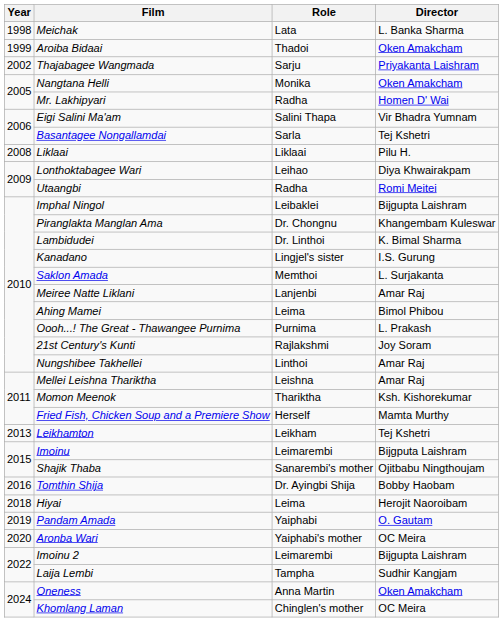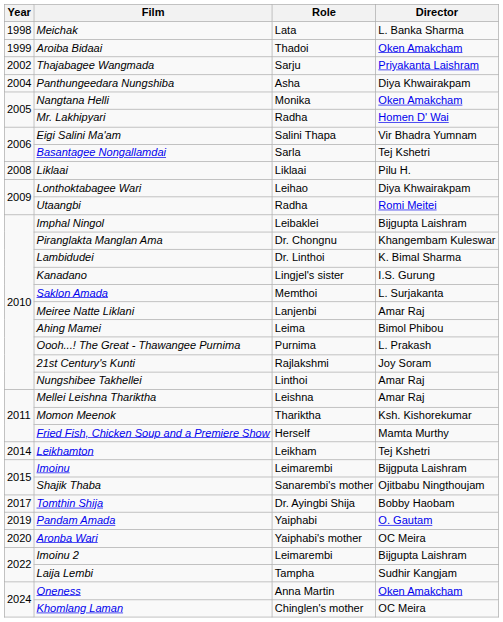 <table class="wikitable sortable">
 <tr>
 <th>Year</th>
 <th>Film</th>
 <th>Role</th>
 <th>Director</th>
 </tr>
 <tr>
 <td>1998</td>
 <td><em>Meichak</em></td>
 <td>Lata</td>
 <td>L. Banka Sharma</td>
 </tr>
 <tr>
 <td>1999</td>
 <td><em>Aroiba Bidaai</em></td>
 <td>Thadoi</td>
 <td><a href='#'>Oken Amakcham</a></td>
 </tr>
 <tr>
 <td>2002</td>
 <td><em>Thajabagee Wangmada</em></td>
 <td>Sarju</td>
 <td><a href='#'>Priyakanta Laishram</a></td>
+</tr>
+<tr>
+<td>2004</td>
+<td><em>Panthungeedara Nungshiba</em></td>
+<td>Asha</td>
+<td>Diya Khwairakpam</td>
 </tr>
 <tr>
 <td rowspan="2">2005</td>
 <td><em>Nangtana Helli</em></td>
 <td>Monika</td>
 <td><a href='#'>Oken Amakcham</a></td>
 </tr>
 <tr>
 <td><em>Mr. Lakhipyari</em></td>
 <td>Radha</td>
 <td><a href='#'>Homen D' Wai</a></td>
 </tr>
 <tr>
 <td rowspan="2">2006</td>
 <td><em>Eigi Salini Ma'am</em></td>
 <td>Salini Thapa</td>
 <td>Vir Bhadra Yumnam</td>
 </tr>
 <tr>
 <td><em><a href='#'>Basantagee Nongallamdai</a></em></td>
 <td>Sarla</td>
 <td>Tej Kshetri</td>
 </tr>
 <tr>
 <td>2008</td>
 <td><em>Liklaai</em></td>
 <td>Liklaai</td>
 <td>Pilu H.</td>
 </tr>
 <tr>
 <td rowspan="2">2009</td>
 <td><em>Lonthoktabagee Wari</em></td>
 <td>Leihao</td>
 <td>Diya Khwairakpam</td>
 </tr>
 <tr>
 <td><em>Utaangbi</em></td>
 <td>Radha</td>
 <td><a href='#'>Romi Meitei</a></td>
 </tr>
 <tr>
 <td rowspan="10">2010</td>
 <td><em>Imphal Ningol</em></td>
 <td>Leibaklei</td>
 <td>Bijgupta Laishram</td>
 </tr>
 <tr>
 <td><em>Piranglakta Manglan Ama</em></td>
 <td>Dr. Chongnu</td>
 <td>Khangembam Kuleswar</td>
 </tr>
 <tr>
 <td><em>Lambidudei</em></td>
 <td>Dr. Linthoi</td>
 <td>K. Bimal Sharma</td>
 </tr>
 <tr>
 <td><em>Kanadano</em></td>
 <td>Lingjel's sister</td>
 <td>I.S. Gurung</td>
 </tr>
 <tr>
 <td><em><a href='#'>Saklon Amada</a></em></td>
 <td>Memthoi</td>
 <td>L. Surjakanta</td>
 </tr>
 <tr>
 <td><em>Meiree Natte Liklani</em></td>
 <td>Lanjenbi</td>
 <td>Amar Raj</td>
 </tr>
 <tr>
 <td><em>Ahing Mamei</em></td>
 <td>Leima</td>
 <td>Bimol Phibou</td>
 </tr>
 <tr>
 <td><em>Oooh...! The Great - Thawangee Purnima</em></td>
 <td>Purnima</td>
 <td>L. Prakash</td>
 </tr>
 <tr>
 <td><em>21st Century's Kunti</em></td>
 <td>Rajlakshmi</td>
 <td>Joy Soram</td>
 </tr>
 <tr>
 <td><em>Nungshibee Takhellei</em></td>
 <td>Linthoi</td>
 <td>Amar Raj</td>
 </tr>
 <tr>
 <td rowspan="3">2011</td>
 <td><em>Mellei Leishna Thariktha</em></td>
 <td>Leishna</td>
 <td>Amar Raj</td>
 </tr>
 <tr>
 <td><em>Momon Meenok</em></td>
 <td>Thariktha</td>
 <td>Ksh. Kishorekumar</td>
 </tr>
 <tr>
 <td><em><a href='#'>Fried Fish, Chicken Soup and a Premiere Show</a></em></td>
 <td>Herself</td>
 <td>Mamta Murthy</td>
 </tr>
 <tr>
-<td>2013</td>
+<td>2014</td>
 <td><em><a href='#'>Leikhamton</a></em></td>
 <td>Leikham</td>
 <td>Tej Kshetri</td>
 </tr>
 <tr>
 <td rowspan="2">2015</td>
 <td><em><a href='#'>Imoinu</a></em></td>
 <td>Leimarembi</td>
 <td>Bijgputa Laishram</td>
 </tr>
 <tr>
 <td><em>Shajik Thaba</em></td>
 <td>Sanarembi's mother</td>
 <td>Ojitbabu Ningthoujam</td>
 </tr>
 <tr>
-<td>2016</td>
+<td>2017</td>
 <td><em><a href='#'>Tomthin Shija</a></em></td>
 <td>Dr. Ayingbi Shija</td>
 <td>Bobby Haobam</td>
-</tr>
-<tr>
-<td>2018</td>
-<td><em>Hiyai</em></td>
-<td>Leima</td>
-<td>Herojit Naoroibam</td>
 </tr>
 <tr>
 <td>2019</td>
 <td><em><a href='#'>Pandam Amada</a></em></td>
 <td>Yaiphabi</td>
 <td><a href='#'>O. Gautam</a></td>
 </tr>
 <tr>
 <td>2020</td>
 <td><em><a href='#'>Aronba Wari</a></em></td>
 <td>Yaiphabi's mother</td>
 <td>OC Meira</td>
 </tr>
 <tr>
 <td rowspan="2">2022</td>
 <td><em>Imoinu 2</em></td>
 <td>Leimarembi</td>
 <td>Bijgupta Laishram</td>
 </tr>
 <tr>
 <td><em>Laija Lembi</em></td>
 <td>Tampha</td>
 <td>Sudhir Kangjam</td>
 </tr>
 <tr>
 <td rowspan="2">2024</td>
 <td><em><a href='#'>Oneness</a></em></td>
 <td>Anna Martin</td>
 <td><a href='#'>Oken Amakcham</a></td>
 </tr>
 <tr>
 <td><em><a href='#'>Khomlang Laman</a></em></td>
 <td>Chinglen's mother</td>
 <td>OC Meira</td>
 </tr>
 </table>
